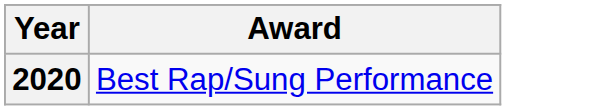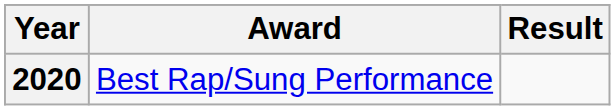 <table class="wikitable">
 <tr>
 <th style="width:px;">Year</th>
 <th>Award</th>
+<th>Result</th>
 </tr>
 <tr>
 <th>2020</th>
 <td><a href='#'>Best Rap/Sung Performance</a></td>
+<td></td>
 </tr>
 </table>
